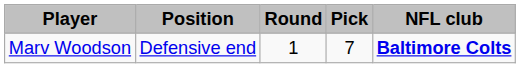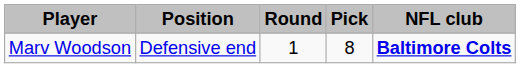 <table class="wikitable" style="text-align:center;">
 <tr style="background:#C0C0C0;">
 <td><strong>Player</strong></td>
 <td><strong>Position</strong></td>
 <td><strong>Round</strong></td>
 <td><strong>Pick</strong></td>
 <td><strong>NFL club</strong></td>
 </tr>
 <tr align="center" bgcolor="">
 <td><a href='#'>Marv Woodson</a></td>
 <td><a href='#'>Defensive end</a></td>
 <td>1</td>
-<td>7</td>
+<td>8</td>
 <td><strong><a href='#'>Baltimore Colts</a></strong></td>
 </tr>
 </table>
